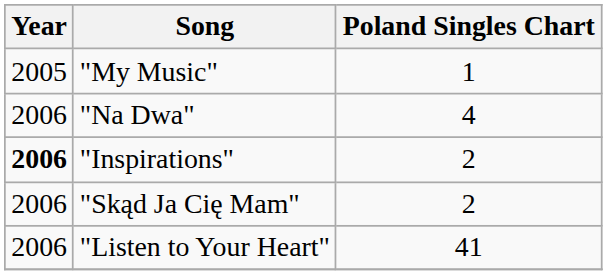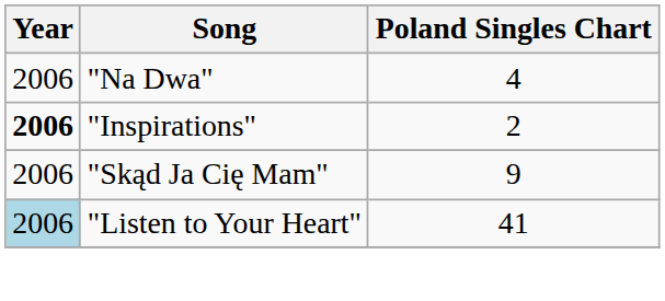 <table class="wikitable">
 <tr>
 <th>Year</th>
 <th>Song</th>
 <th>Poland Singles Chart</th>
-</tr>
-<tr>
-<td>2005</td>
-<td>"My Music"</td>
-<td align="center">1</td>
 </tr>
 <tr>
 <td>2006</td>
 <td>"Na Dwa"</td>
 <td align="center">4</td>
 </tr>
 <tr>
 <td><strong>2006</strong></td>
 <td>"Inspirations"</td>
 <td align="center">2</td>
 </tr>
 <tr>
 <td>2006</td>
 <td>"Skąd Ja Cię Mam"</td>
-<td align="center">2</td>
+<td align="center">9</td>
 </tr>
 <tr>
-<td>2006</td>
+<td style="background: lightblue;">2006</td>
 <td>"Listen to Your Heart"</td>
 <td align="center">41</td>
 </tr>
 <tr>
 </tr>
 </table>
